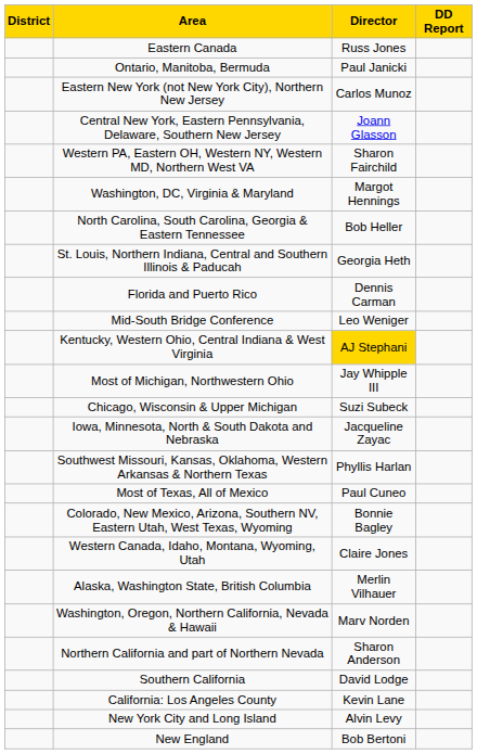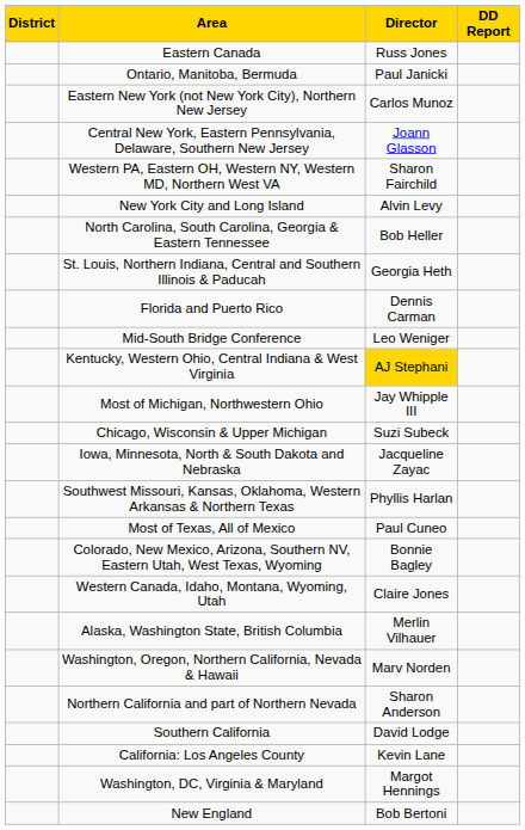 <table class="wikitable" style="text-align:center;">
 <tr>
 <th style="background:gold; color:black">District</th>
 <th style="background:gold; color:black">Area</th>
 <th style="background:gold; color:black">Director</th>
 <th style="background:gold; color:black">DD Report</th>
 </tr>
 <tr>
 <td></td>
 <td>Eastern Canada</td>
 <td>Russ Jones</td>
 <td></td>
 </tr>
 <tr>
 <td></td>
 <td>Ontario, Manitoba, Bermuda</td>
 <td>Paul Janicki</td>
 <td></td>
 </tr>
 <tr>
 <td></td>
 <td>Eastern New York (not New York City), Northern New Jersey</td>
 <td>Carlos Munoz</td>
 <td></td>
 </tr>
 <tr>
 <td></td>
 <td>Central New York, Eastern Pennsylvania, Delaware, Southern New Jersey</td>
 <td><a href='#'>Joann Glasson</a></td>
 <td></td>
 </tr>
 <tr>
 <td></td>
 <td>Western PA, Eastern OH, Western NY, Western MD, Northern West VA</td>
 <td>Sharon Fairchild</td>
 <td></td>
 </tr>
 <tr>
 <td></td>
-<td>Washington, DC, Virginia & Maryland</td>
-<td>Margot Hennings</td>
+<td>New York City and Long Island</td>
+<td>Alvin Levy</td>
 <td></td>
 </tr>
 <tr>
 <td></td>
 <td>North Carolina, South Carolina, Georgia & Eastern Tennessee</td>
 <td>Bob Heller</td>
 <td></td>
 </tr>
 <tr>
 <td></td>
 <td>St. Louis, Northern Indiana, Central and Southern Illinois & Paducah</td>
 <td>Georgia Heth</td>
 <td></td>
 </tr>
 <tr>
 <td></td>
 <td>Florida and Puerto Rico</td>
 <td>Dennis Carman</td>
 <td></td>
 </tr>
 <tr>
 <td></td>
 <td>Mid-South Bridge Conference</td>
 <td>Leo Weniger</td>
 <td></td>
 </tr>
 <tr>
 <td></td>
 <td>Kentucky, Western Ohio, Central Indiana & West Virginia</td>
 <td style="background: gold;">AJ Stephani</td>
 <td></td>
 </tr>
 <tr>
 <td></td>
 <td>Most of Michigan, Northwestern Ohio</td>
 <td>Jay Whipple III</td>
 <td></td>
 </tr>
 <tr>
 <td></td>
 <td>Chicago, Wisconsin & Upper Michigan</td>
 <td>Suzi Subeck</td>
 <td></td>
 </tr>
 <tr>
 <td></td>
 <td>Iowa, Minnesota, North & South Dakota and Nebraska</td>
 <td>Jacqueline Zayac</td>
 <td></td>
 </tr>
 <tr>
 <td></td>
 <td>Southwest Missouri, Kansas, Oklahoma, Western Arkansas & Northern Texas</td>
 <td>Phyllis Harlan</td>
 <td></td>
 </tr>
 <tr>
 <td></td>
 <td>Most of Texas, All of Mexico</td>
 <td>Paul Cuneo</td>
 <td></td>
 </tr>
 <tr>
 <td></td>
 <td>Colorado, New Mexico, Arizona, Southern NV, Eastern Utah, West Texas, Wyoming</td>
 <td>Bonnie Bagley</td>
 <td></td>
 </tr>
 <tr>
 <td></td>
 <td>Western Canada, Idaho, Montana, Wyoming, Utah</td>
 <td>Claire Jones</td>
 <td></td>
 </tr>
 <tr>
 <td></td>
 <td>Alaska, Washington State, British Columbia</td>
 <td>Merlin Vilhauer</td>
 <td></td>
 </tr>
 <tr>
 <td></td>
 <td>Washington, Oregon, Northern California, Nevada & Hawaii</td>
 <td>Marv Norden</td>
 <td></td>
 </tr>
 <tr>
 <td></td>
 <td>Northern California and part of Northern Nevada</td>
 <td>Sharon Anderson</td>
 <td></td>
 </tr>
 <tr>
 <td></td>
 <td>Southern California</td>
 <td>David Lodge</td>
 <td></td>
 </tr>
 <tr>
 <td></td>
 <td>California: Los Angeles County</td>
 <td>Kevin Lane</td>
 <td></td>
 </tr>
 <tr>
 <td></td>
-<td>New York City and Long Island</td>
-<td>Alvin Levy</td>
+<td>Washington, DC, Virginia & Maryland</td>
+<td>Margot Hennings</td>
 <td></td>
 </tr>
 <tr>
 <td></td>
 <td>New England</td>
 <td>Bob Bertoni</td>
 <td></td>
 </tr>
 </table>
